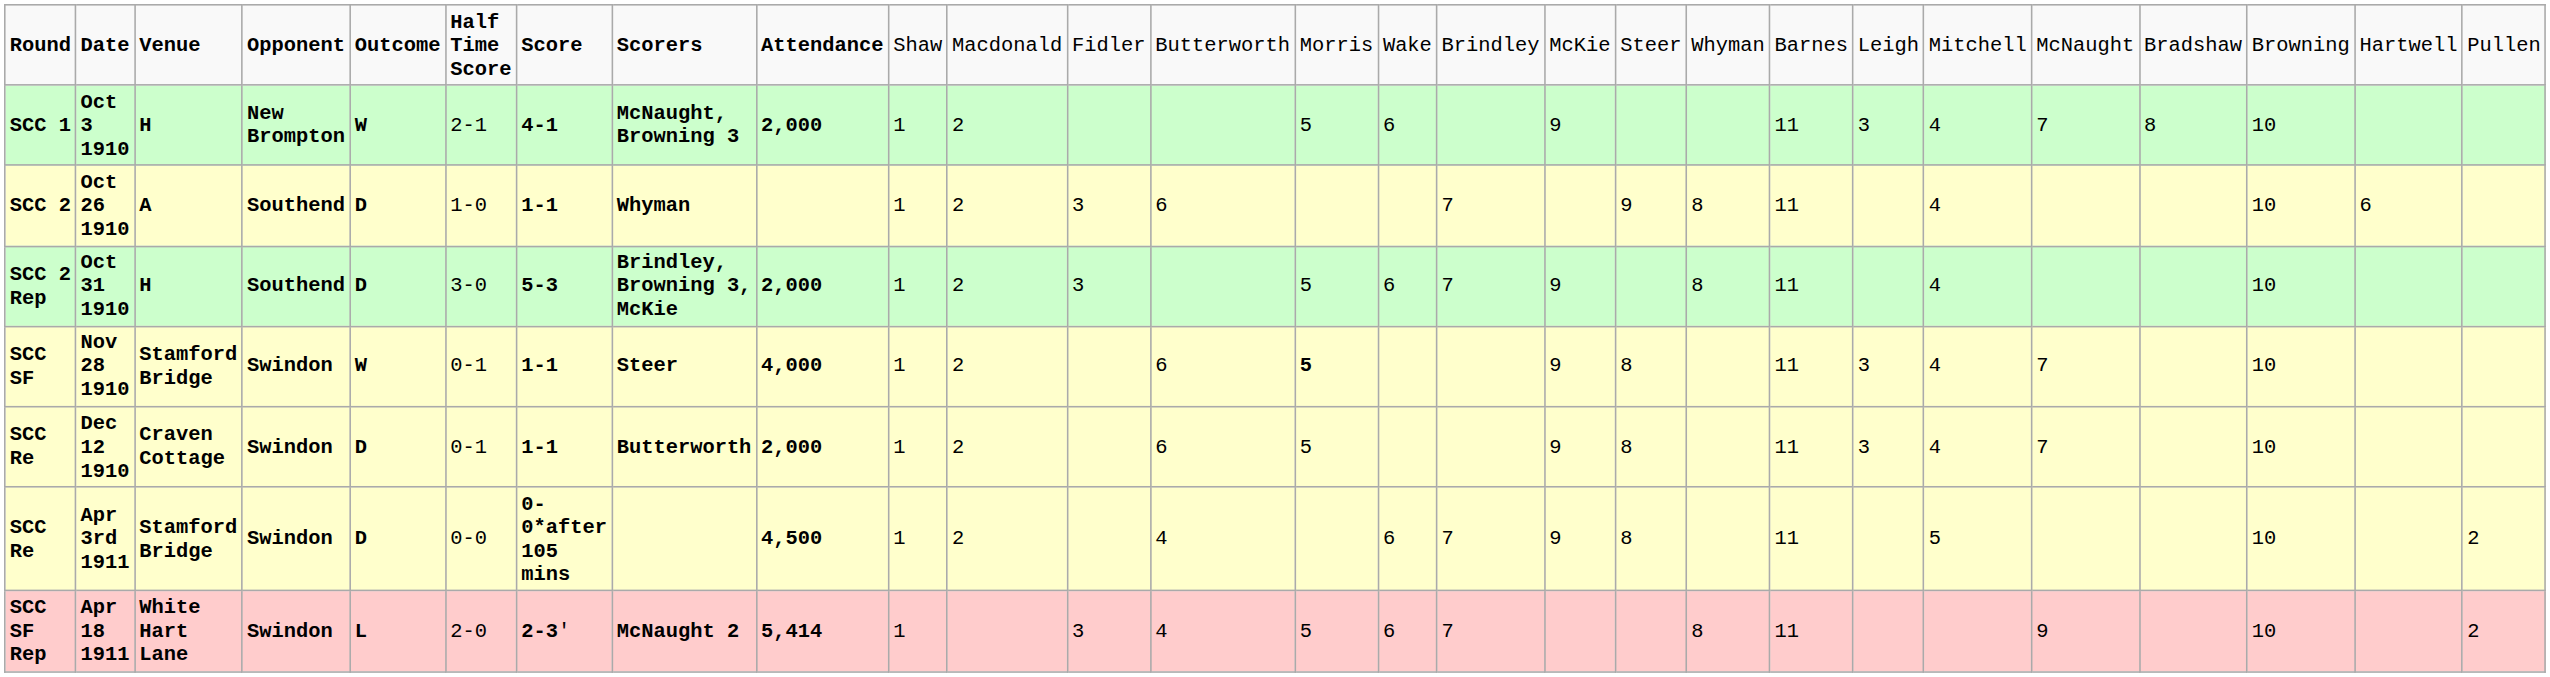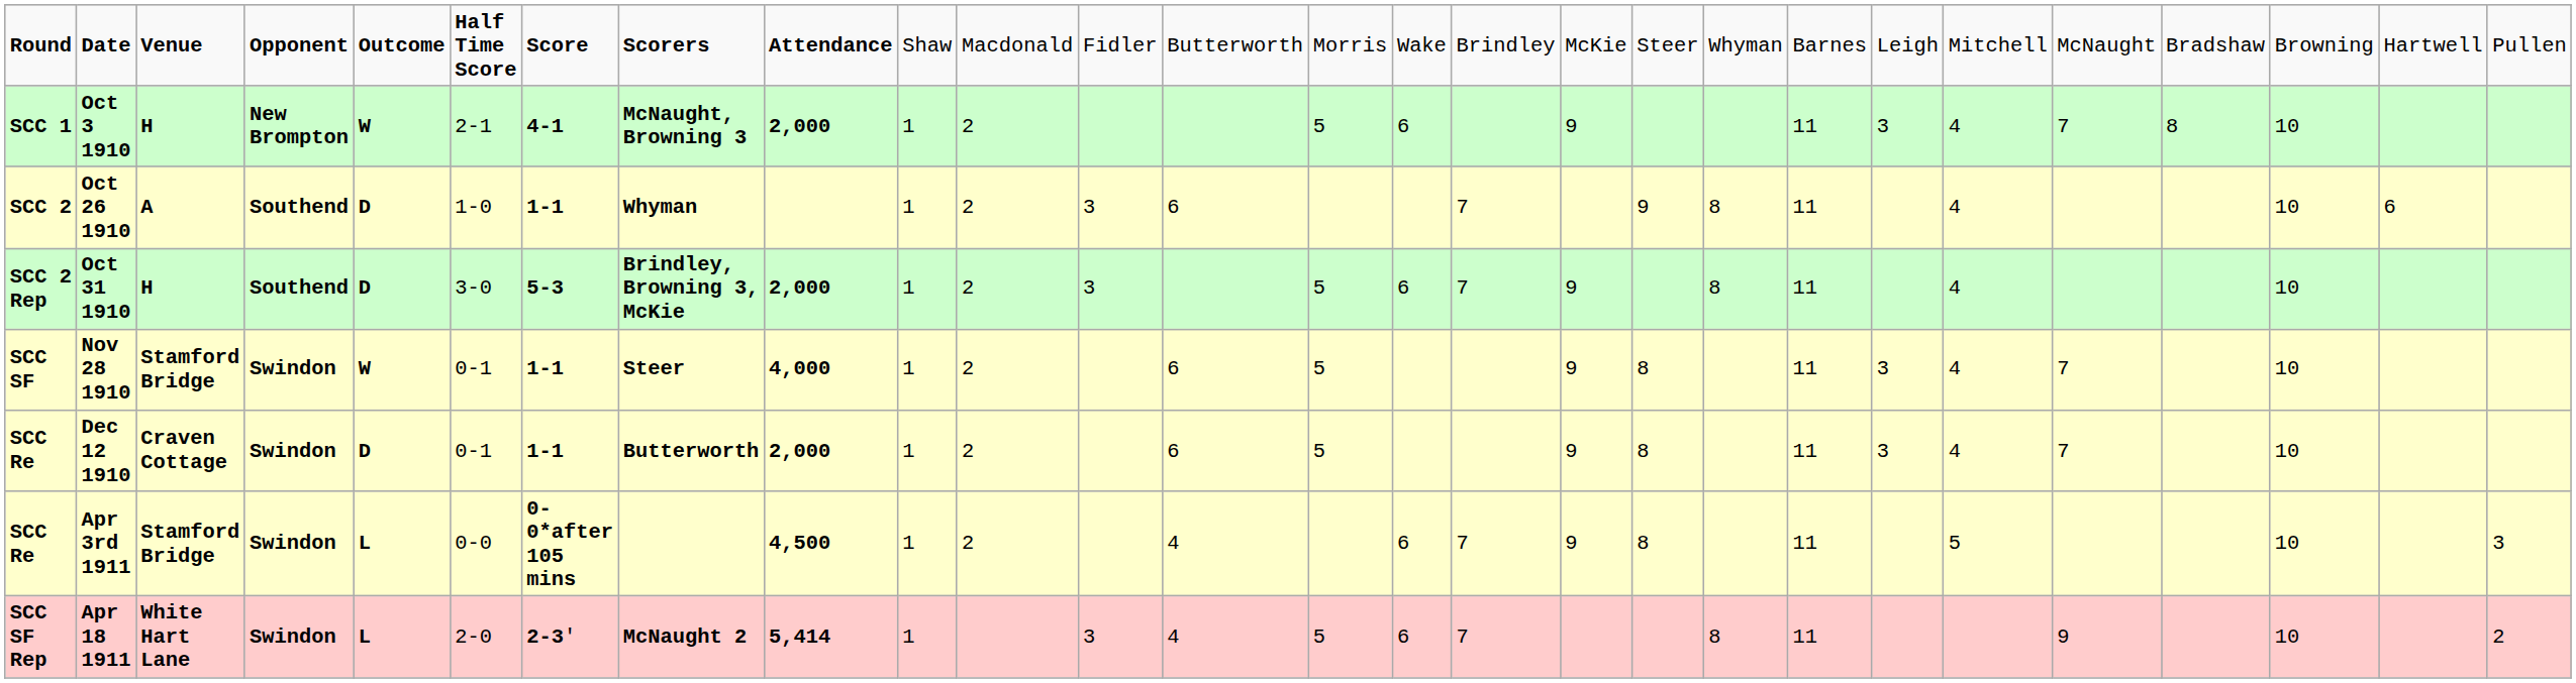 <table class="wikitable">
 <tr>
 <td><strong>Round</strong></td>
 <td><strong>Date</strong></td>
 <td><strong>Venue</strong></td>
 <td><strong>Opponent</strong></td>
 <td><strong>Outcome</strong></td>
 <td><strong>Half Time Score</strong></td>
 <td><strong>Score</strong></td>
 <td><strong>Scorers</strong></td>
 <td><strong>Attendance</strong></td>
 <td>Shaw</td>
 <td>Macdonald</td>
 <td>Fidler</td>
 <td>Butterworth</td>
 <td>Morris</td>
 <td>Wake</td>
 <td>Brindley</td>
 <td>McKie</td>
 <td>Steer</td>
 <td>Whyman</td>
 <td>Barnes</td>
 <td>Leigh</td>
 <td>Mitchell</td>
 <td>McNaught</td>
 <td>Bradshaw</td>
 <td>Browning</td>
 <td>Hartwell</td>
 <td>Pullen</td>
 </tr>
 <tr bgcolor="#CCFFCC">
 <td><strong>SCC 1</strong></td>
 <td><strong>Oct 3 1910</strong></td>
 <td><strong>H</strong></td>
 <td><strong>New Brompton</strong></td>
 <td><strong>W</strong></td>
 <td>2-1</td>
 <td><strong>4-1</strong></td>
 <td><strong>McNaught, Browning 3</strong></td>
 <td><strong>2,000</strong></td>
 <td>1</td>
 <td>2</td>
 <td></td>
 <td></td>
 <td>5</td>
 <td>6</td>
 <td></td>
 <td>9</td>
 <td></td>
 <td></td>
 <td>11</td>
 <td>3</td>
 <td>4</td>
 <td>7</td>
 <td>8</td>
 <td>10</td>
 <td></td>
 <td></td>
 </tr>
 <tr bgcolor="#FFFFCC">
 <td><strong>SCC 2</strong></td>
 <td><strong>Oct 26 1910</strong></td>
 <td><strong>A</strong></td>
 <td><strong>Southend</strong></td>
 <td><strong>D</strong></td>
 <td>1-0</td>
 <td><strong>1-1</strong></td>
 <td><strong>Whyman</strong></td>
 <td></td>
 <td>1</td>
 <td>2</td>
 <td>3</td>
 <td>6</td>
 <td></td>
 <td></td>
 <td>7</td>
 <td></td>
 <td>9</td>
 <td>8</td>
 <td>11</td>
 <td></td>
 <td>4</td>
 <td></td>
 <td></td>
 <td>10</td>
 <td>6</td>
 <td></td>
 </tr>
 <tr bgcolor="#CCFFCC">
 <td><strong>SCC 2 Rep</strong></td>
 <td><strong>Oct 31 1910</strong></td>
 <td><strong>H</strong></td>
 <td><strong>Southend</strong></td>
 <td><strong>D</strong></td>
 <td>3-0</td>
 <td><strong>5-3</strong></td>
 <td><strong>Brindley, Browning 3, McKie</strong></td>
 <td><strong>2,000</strong></td>
 <td>1</td>
 <td>2</td>
 <td>3</td>
 <td></td>
 <td>5</td>
 <td>6</td>
 <td>7</td>
 <td>9</td>
 <td></td>
 <td>8</td>
 <td>11</td>
 <td></td>
 <td>4</td>
 <td></td>
 <td></td>
 <td>10</td>
 <td></td>
 <td></td>
 </tr>
 <tr bgcolor="#FFFFCC">
 <td><strong>SCC SF</strong></td>
 <td><strong>Nov 28 1910</strong></td>
 <td><strong>Stamford Bridge</strong></td>
 <td><strong>Swindon</strong></td>
 <td><strong>W</strong></td>
 <td>0-1</td>
 <td><strong>1-1</strong></td>
 <td><strong>Steer</strong></td>
 <td><strong>4,000</strong></td>
 <td>1</td>
 <td>2</td>
 <td></td>
 <td>6</td>
-<td><strong>5</strong></td>
+<td>5</td>
 <td></td>
 <td></td>
 <td>9</td>
 <td>8</td>
 <td></td>
 <td>11</td>
 <td>3</td>
 <td>4</td>
 <td>7</td>
 <td></td>
 <td>10</td>
 <td></td>
 <td></td>
 </tr>
 <tr bgcolor="#FFFFCC">
 <td><strong>SCC Re</strong></td>
 <td><strong>Dec 12 1910</strong></td>
 <td><strong>Craven Cottage</strong></td>
 <td><strong>Swindon</strong></td>
 <td><strong>D</strong></td>
 <td>0-1</td>
 <td><strong>1-1</strong></td>
 <td><strong>Butterworth</strong></td>
 <td><strong>2,000</strong></td>
 <td>1</td>
 <td>2</td>
 <td></td>
 <td>6</td>
 <td>5</td>
 <td></td>
 <td></td>
 <td>9</td>
 <td>8</td>
 <td></td>
 <td>11</td>
 <td>3</td>
 <td>4</td>
 <td>7</td>
 <td></td>
 <td>10</td>
 <td></td>
 <td></td>
 </tr>
 <tr bgcolor="#FFFFCC">
 <td><strong>SCC Re</strong></td>
 <td><strong>Apr 3rd 1911</strong></td>
 <td><strong>Stamford Bridge</strong></td>
 <td><strong>Swindon</strong></td>
-<td><strong>D</strong></td>
+<td><strong>L</strong></td>
 <td>0-0</td>
 <td><strong>0-0*after 105 mins</strong></td>
 <td></td>
 <td><strong>4,500</strong></td>
 <td>1</td>
 <td>2</td>
 <td></td>
 <td>4</td>
 <td></td>
 <td>6</td>
 <td>7</td>
 <td>9</td>
 <td>8</td>
 <td></td>
 <td>11</td>
 <td></td>
 <td>5</td>
 <td></td>
 <td></td>
 <td>10</td>
 <td></td>
-<td>2</td>
+<td>3</td>
 </tr>
 <tr bgcolor="#FFCCCC">
 <td><strong>SCC SF Rep</strong></td>
 <td><strong>Apr 18 1911</strong></td>
 <td><strong>White Hart Lane</strong></td>
 <td><strong>Swindon</strong></td>
 <td><strong>L</strong></td>
 <td>2-0</td>
 <td><strong>2-3</strong>'</td>
 <td><strong>McNaught 2</strong></td>
 <td><strong>5,414</strong></td>
 <td>1</td>
 <td></td>
 <td>3</td>
 <td>4</td>
 <td>5</td>
 <td>6</td>
 <td>7</td>
 <td></td>
 <td></td>
 <td>8</td>
 <td>11</td>
 <td></td>
 <td></td>
 <td>9</td>
 <td></td>
 <td>10</td>
 <td></td>
 <td>2</td>
 </tr>
 </table>
